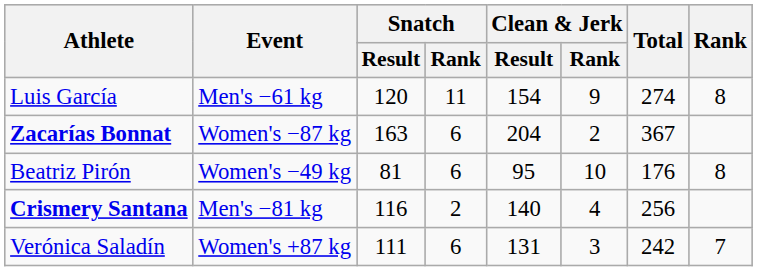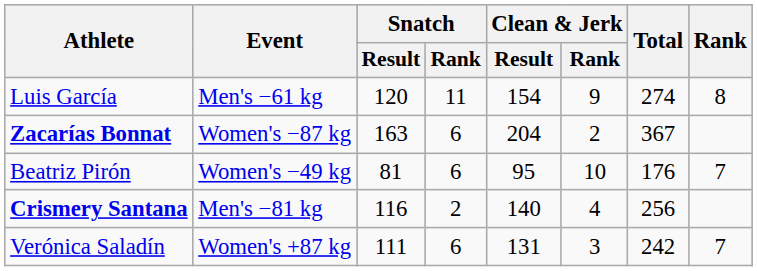 <table class="wikitable" style="font-size:90%">
 <tr>
 <th rowspan="2">Athlete</th>
 <th rowspan="2">Event</th>
 <th colspan="2">Snatch</th>
 <th colspan="2">Clean & Jerk</th>
 <th rowspan="2">Total</th>
 <th rowspan="2">Rank</th>
 </tr>
 <tr style="font-size:95%">
 <th>Result</th>
 <th>Rank</th>
 <th>Result</th>
 <th>Rank</th>
 </tr>
 <tr align=center>
 <td align=left><a href='#'>Luis García</a></td>
 <td align=left><a href='#'>Men's −61 kg</a></td>
 <td>120</td>
 <td>11</td>
 <td>154</td>
 <td>9</td>
 <td>274</td>
 <td>8</td>
 </tr>
 <tr align=center>
 <td align=left><strong><a href='#'>Zacarías Bonnat</a></strong></td>
 <td align=left><a href='#'>Women's −87 kg</a></td>
 <td>163</td>
 <td>6</td>
 <td>204</td>
 <td>2</td>
 <td>367</td>
 <td></td>
 </tr>
 <tr align=center>
 <td align=left><a href='#'>Beatriz Pirón</a></td>
 <td align=left><a href='#'>Women's −49 kg</a></td>
 <td>81</td>
 <td>6</td>
 <td>95</td>
 <td>10</td>
 <td>176</td>
-<td>8</td>
+<td>7</td>
 </tr>
 <tr align=center>
 <td align=left><strong><a href='#'>Crismery Santana</a></strong></td>
 <td align=left><a href='#'>Men's −81 kg</a></td>
 <td>116</td>
 <td>2</td>
 <td>140</td>
 <td>4</td>
 <td>256</td>
 <td></td>
 </tr>
 <tr align=center>
 <td align=left><a href='#'>Verónica Saladín</a></td>
 <td align=left><a href='#'>Women's +87 kg</a></td>
 <td>111</td>
 <td>6</td>
 <td>131</td>
 <td>3</td>
 <td>242</td>
 <td>7</td>
 </tr>
 </table>
